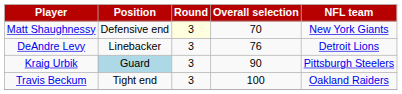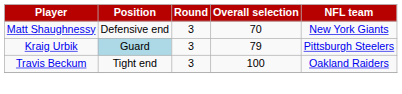 <table class="wikitable" style="text-align:center">
 <tr>
 <th style="background:#B70101; color:#fff;">Player</th>
 <th style="background:#B70101; color:#fff;">Position</th>
 <th style="background:#B70101; color:#fff;">Round</th>
 <th style="background:#B70101; color:#fff;">Overall selection</th>
 <th style="background:#B70101; color:#fff;">NFL team</th>
 </tr>
 <tr>
 <td><a href='#'>Matt Shaughnessy</a></td>
 <td>Defensive end</td>
-<td style="background: lightyellow;">3</td>
+<td>3</td>
 <td>70</td>
 <td><a href='#'>New York Giants</a></td>
-</tr>
-<tr>
-<td><a href='#'>DeAndre Levy</a></td>
-<td>Linebacker</td>
-<td>3</td>
-<td>76</td>
-<td><a href='#'>Detroit Lions</a></td>
 </tr>
 <tr>
 <td><a href='#'>Kraig Urbik</a></td>
 <td style="background: lightblue;">Guard</td>
 <td>3</td>
-<td>90</td>
+<td>79</td>
 <td><a href='#'>Pittsburgh Steelers</a></td>
 </tr>
 <tr>
 <td><a href='#'>Travis Beckum</a></td>
 <td>Tight end</td>
 <td>3</td>
 <td>100</td>
 <td><a href='#'>Oakland Raiders</a></td>
 </tr>
 <tr>
 </tr>
 </table>
